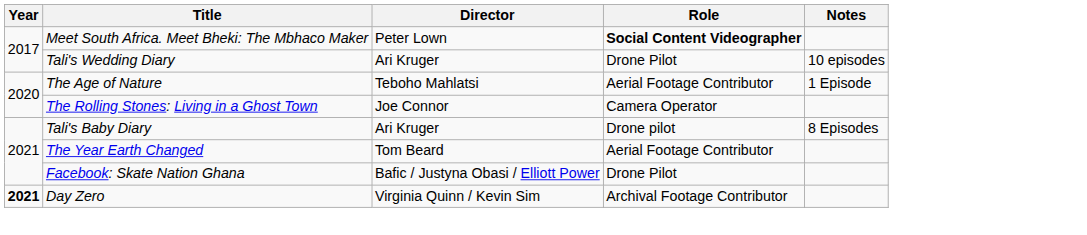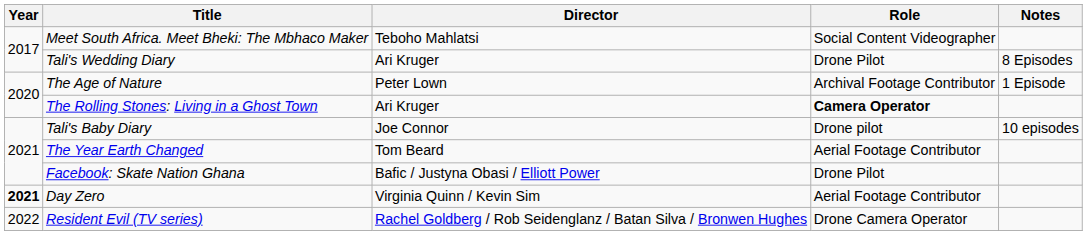 <table class="wikitable">
 <tr>
 <th>Year</th>
 <th>Title</th>
 <th>Director</th>
 <th>Role</th>
 <th>Notes</th>
 </tr>
 <tr>
 <td rowspan="2">2017</td>
 <td><em>Meet South Africa. Meet Bheki: The Mbhaco Maker</em></td>
-<td>Peter Lown</td>
-<td><strong>Social Content Videographer</strong></td>
+<td>Teboho Mahlatsi</td>
+<td>Social Content Videographer</td>
 <td></td>
 </tr>
 <tr>
 <td><em>Tali's Wedding Diary</em></td>
 <td>Ari Kruger</td>
 <td>Drone Pilot</td>
-<td>10 episodes</td>
+<td>8 Episodes</td>
 </tr>
 <tr>
 <td rowspan="2">2020</td>
 <td><em>The Age of Nature</em></td>
-<td>Teboho Mahlatsi</td>
-<td>Aerial Footage Contributor</td>
+<td>Peter Lown</td>
+<td>Archival Footage Contributor</td>
 <td>1 Episode</td>
 </tr>
 <tr>
 <td><em><a href='#'>The Rolling Stones</a>: <a href='#'>Living in a Ghost Town</a></em></td>
-<td>Joe Connor</td>
-<td>Camera Operator</td>
+<td>Ari Kruger </td>
+<td><strong>Camera Operator</strong></td>
 <td></td>
 </tr>
 <tr>
 <td rowspan="3">2021</td>
 <td><em>Tali's Baby Diary</em></td>
-<td>Ari Kruger </td>
+<td>Joe Connor</td>
 <td>Drone pilot</td>
-<td>8 Episodes</td>
+<td>10 episodes</td>
 </tr>
 <tr>
 <td><em><a href='#'>The Year Earth Changed</a></em></td>
 <td>Tom Beard</td>
 <td>Aerial Footage Contributor</td>
 <td></td>
 </tr>
 <tr>
 <td><em><a href='#'>Facebook</a>: Skate Nation Ghana</em></td>
 <td>Bafic  / Justyna Obasi  / <a href='#'>Elliott Power</a></td>
 <td>Drone Pilot</td>
 <td></td>
 </tr>
 <tr>
 <td><strong>2021</strong></td>
 <td><em>Day Zero</em></td>
 <td>Virginia Quinn / Kevin Sim </td>
-<td>Archival Footage Contributor</td>
+<td>Aerial Footage Contributor</td>
+<td></td>
+</tr>
+<tr>
+<td>2022</td>
+<td><em><a href='#'>Resident Evil (TV series)</a></em> <em></em></td>
+<td><a href='#'>Rachel Goldberg</a> / Rob Seidenglanz  / Batan Silva  / <a href='#'>Bronwen Hughes</a></td>
+<td>Drone Camera Operator</td>
 <td></td>
 </tr>
 </table>
